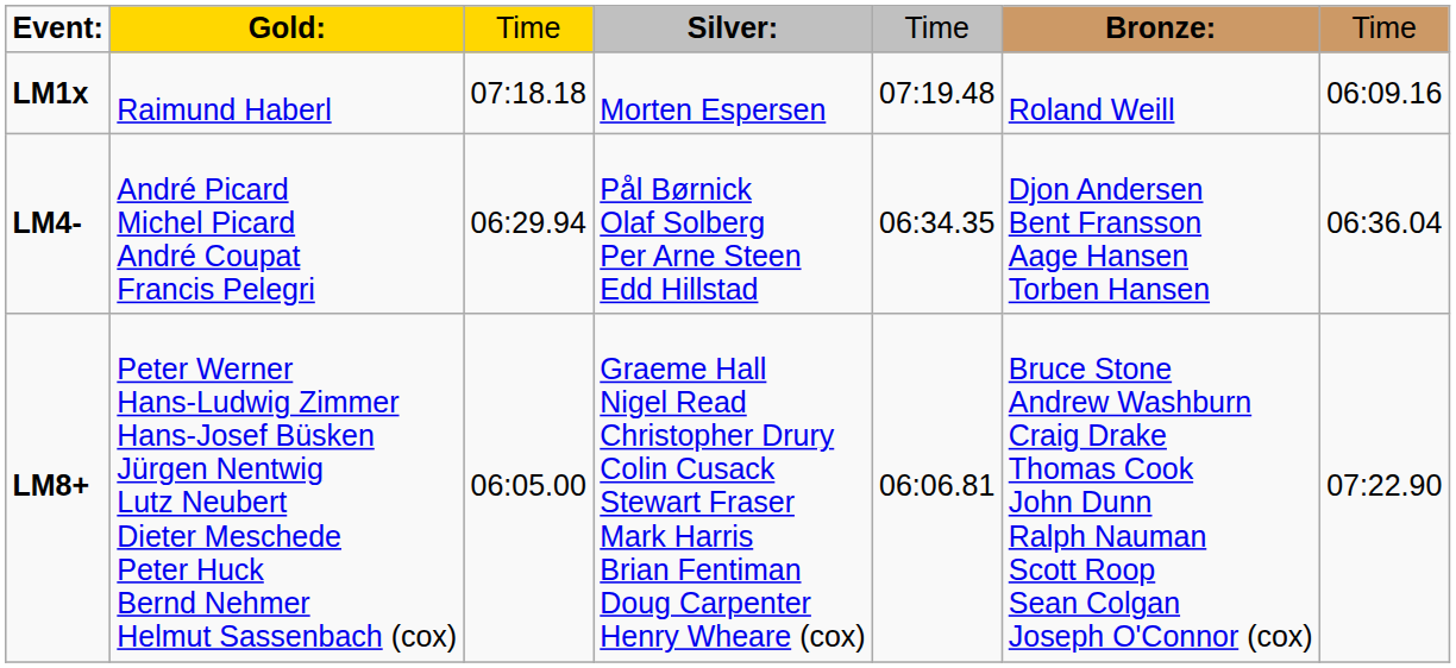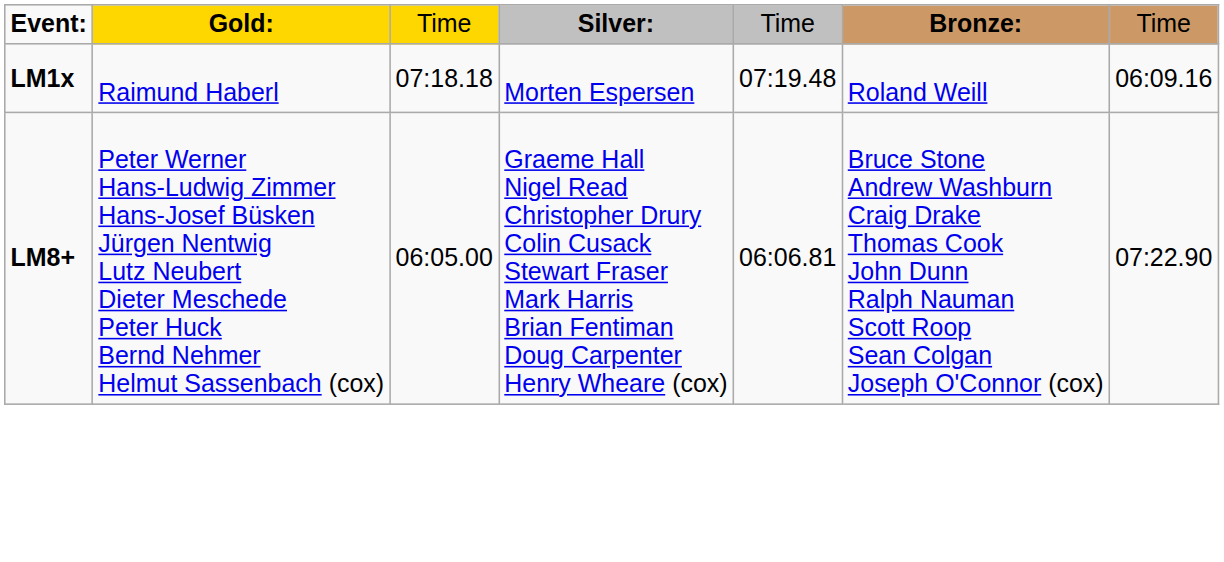 <table class="wikitable">
 <tr>
 <td><strong>Event:</strong></td>
 <td style="text-align:center;background-color:gold;"><strong>Gold:</strong></td>
 <td style="text-align:center;background-color:gold;">Time</td>
 <td style="text-align:center;background-color:silver;"><strong>Silver:</strong></td>
 <td style="text-align:center;background-color:silver;">Time</td>
 <td style="text-align:center;background-color:#CC9966;"><strong>Bronze:</strong></td>
 <td style="text-align:center;background-color:#CC9966;">Time</td>
 </tr>
 <tr>
 <td><strong>LM1x</strong></td>
 <td> <br> <a href='#'>Raimund Haberl</a></td>
 <td>07:18.18</td>
 <td> <br> <a href='#'>Morten Espersen</a></td>
 <td>07:19.48</td>
 <td> <br> <a href='#'>Roland Weill</a></td>
 <td>06:09.16</td>
 </tr>
 <tr>
-<td><strong>LM4-</strong></td>
-<td>  <br> <a href='#'>André Picard</a> <br> <a href='#'>Michel Picard</a> <br> <a href='#'>André Coupat</a> <br> <a href='#'>Francis Pelegri</a></td>
-<td>06:29.94</td>
-<td> <br> <a href='#'>Pål Børnick</a> <br> <a href='#'>Olaf Solberg</a> <br> <a href='#'>Per Arne Steen</a> <br> <a href='#'>Edd Hillstad</a></td>
-<td>06:34.35</td>
-<td> <br> <a href='#'>Djon Andersen</a> <br> <a href='#'>Bent Fransson</a> <br> <a href='#'>Aage Hansen</a> <br> <a href='#'>Torben Hansen</a></td>
-<td>06:36.04</td>
-</tr>
-<tr>
 <td><strong>LM8+</strong></td>
 <td> <br><a href='#'>Peter Werner</a> <br> <a href='#'>Hans-Ludwig Zimmer</a> <br> <a href='#'>Hans-Josef Büsken</a> <br> <a href='#'>Jürgen Nentwig</a> <br> <a href='#'>Lutz Neubert</a> <br> <a href='#'>Dieter Meschede</a> <br> <a href='#'>Peter Huck</a> <br> <a href='#'>Bernd Nehmer</a> <br> <a href='#'>Helmut Sassenbach</a> (cox)</td>
 <td>06:05.00</td>
 <td> <br> <a href='#'>Graeme Hall</a> <br> <a href='#'>Nigel Read</a> <br> <a href='#'>Christopher Drury</a> <br> <a href='#'>Colin Cusack</a> <br> <a href='#'>Stewart Fraser</a> <br> <a href='#'>Mark Harris</a> <br> <a href='#'>Brian Fentiman</a> <br> <a href='#'>Doug Carpenter</a> <br> <a href='#'>Henry Wheare</a> (cox)</td>
 <td>06:06.81</td>
 <td> <br> <a href='#'>Bruce Stone</a> <br> <a href='#'>Andrew Washburn</a> <br> <a href='#'>Craig Drake</a> <br> <a href='#'>Thomas Cook</a> <br> <a href='#'>John Dunn</a> <br> <a href='#'>Ralph Nauman</a> <br> <a href='#'>Scott Roop</a> <br> <a href='#'>Sean Colgan</a> <br> <a href='#'>Joseph O'Connor</a> (cox)</td>
 <td>07:22.90</td>
 </tr>
 </table>
